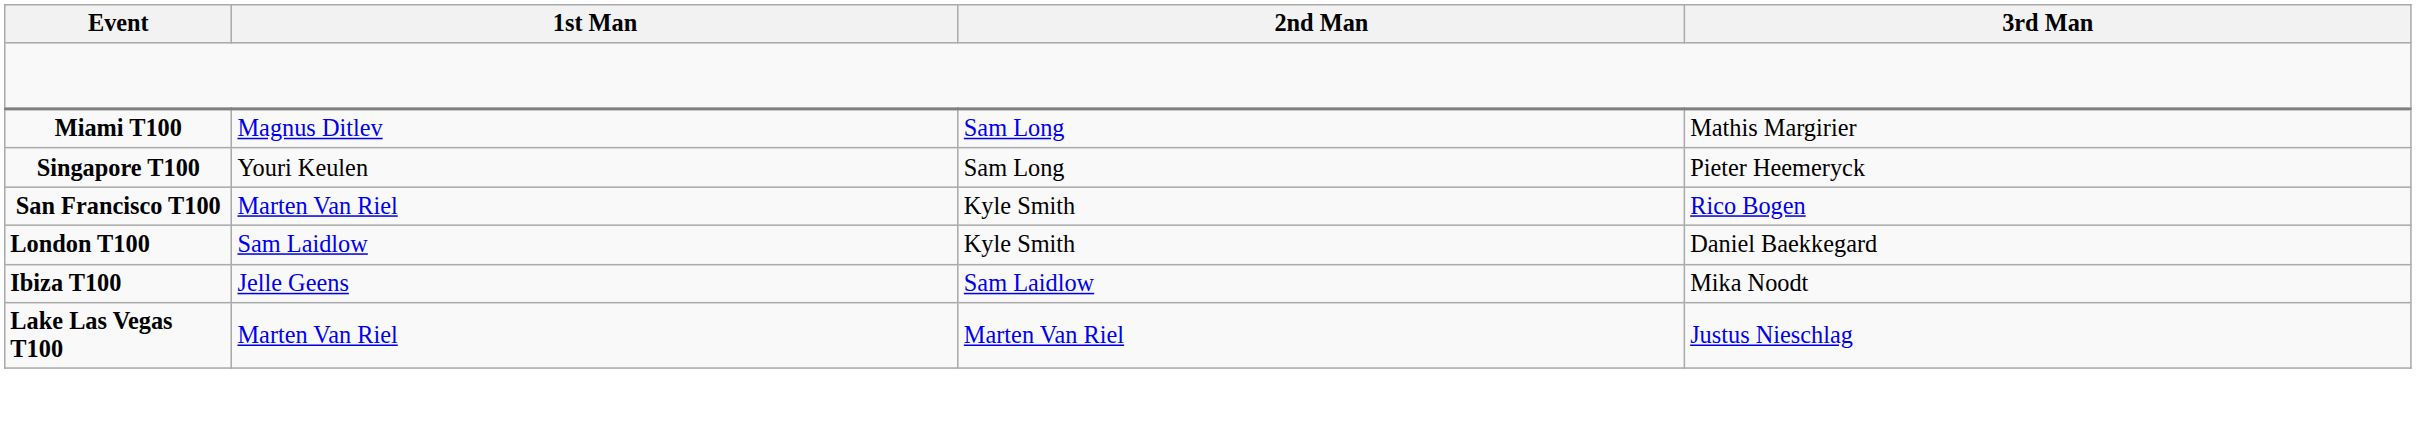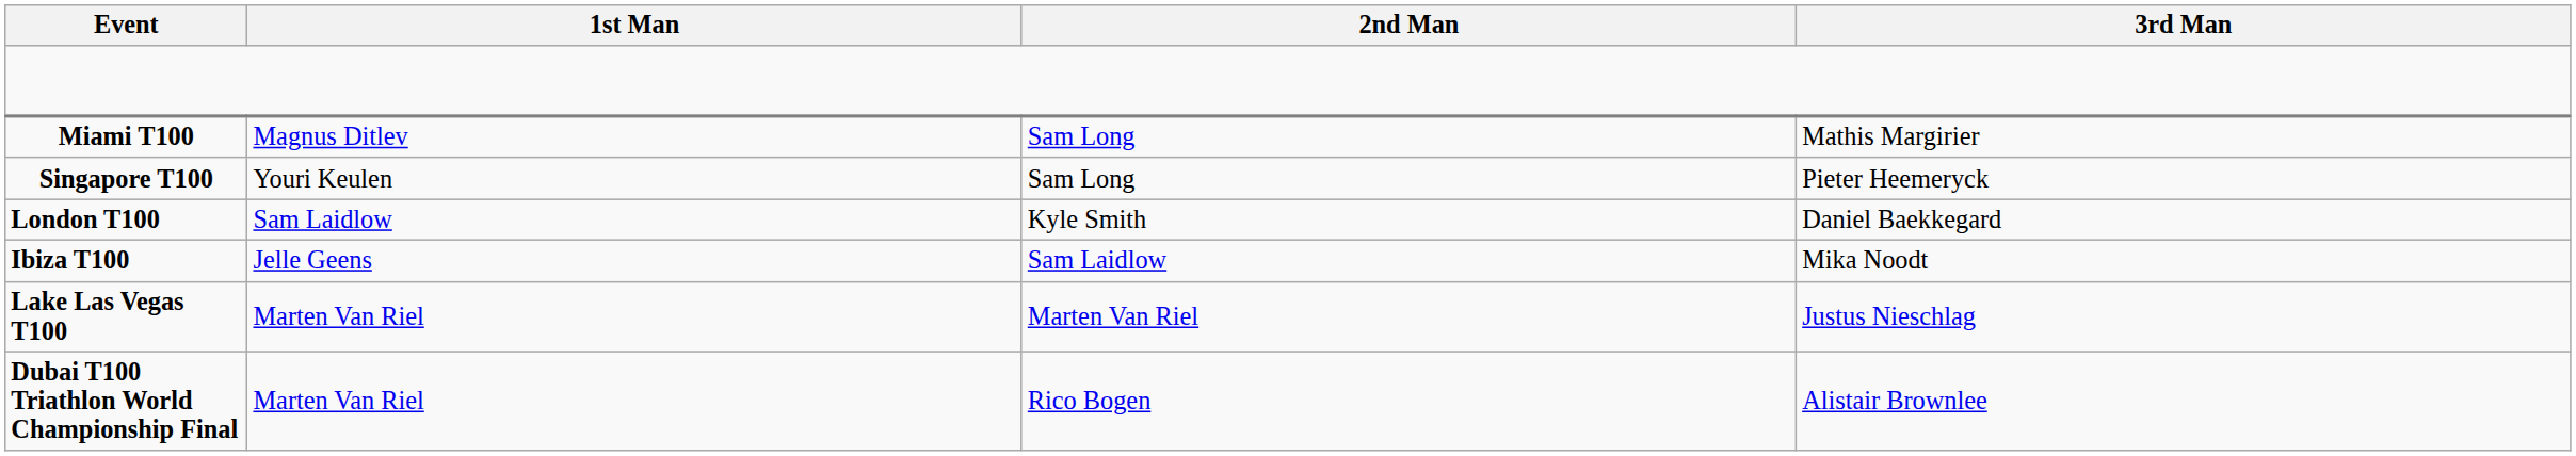 <table class="wikitable sortable" style="width: 100%">
 <tr>
 <th width="120">Event</th>
 <th width="400">1st Man</th>
 <th width="400">2nd Man</th>
 <th width="400">3rd Man</th>
 </tr>
 <tr style="height: 2.7em; border-bottom: 2px solid gray;">
 </tr>
 <tr>
 <td style="text-align: center;"><strong>Miami T100</strong></td>
 <td> <a href='#'>Magnus Ditlev</a></td>
 <td> <a href='#'>Sam Long</a></td>
 <td> Mathis Margirier</td>
 </tr>
 <tr>
 <td style="text-align: center;"><strong>Singapore T100</strong></td>
 <td> Youri Keulen</td>
 <td> Sam Long</td>
 <td> Pieter Heemeryck</td>
 </tr>
 <tr>
-<td style="text-align: center;"><strong>San Francisco T100</strong></td>
-<td> <a href='#'>Marten Van Riel</a></td>
-<td> Kyle Smith</td>
-<td> <a href='#'>Rico Bogen</a></td>
-</tr>
-<tr>
 <td><strong>London T100</strong></td>
 <td> <a href='#'>Sam Laidlow</a></td>
 <td> Kyle Smith</td>
 <td> Daniel Baekkegard</td>
 </tr>
 <tr>
 <td><strong>Ibiza T100</strong></td>
 <td> <a href='#'>Jelle Geens</a></td>
 <td> <a href='#'>Sam Laidlow</a></td>
 <td> Mika Noodt</td>
 </tr>
 <tr>
 <td><strong>Lake Las Vegas T100</strong></td>
 <td> <a href='#'>Marten Van Riel</a></td>
 <td> <a href='#'>Marten Van Riel</a></td>
 <td> <a href='#'>Justus Nieschlag</a></td>
 </tr>
+<tr>
+<td><strong>Dubai T100 Triathlon World Championship Final</strong></td>
+<td> <a href='#'>Marten Van Riel</a></td>
+<td> <a href='#'>Rico Bogen</a></td>
+<td> <a href='#'>Alistair Brownlee</a></td>
+</tr>
 </table>
